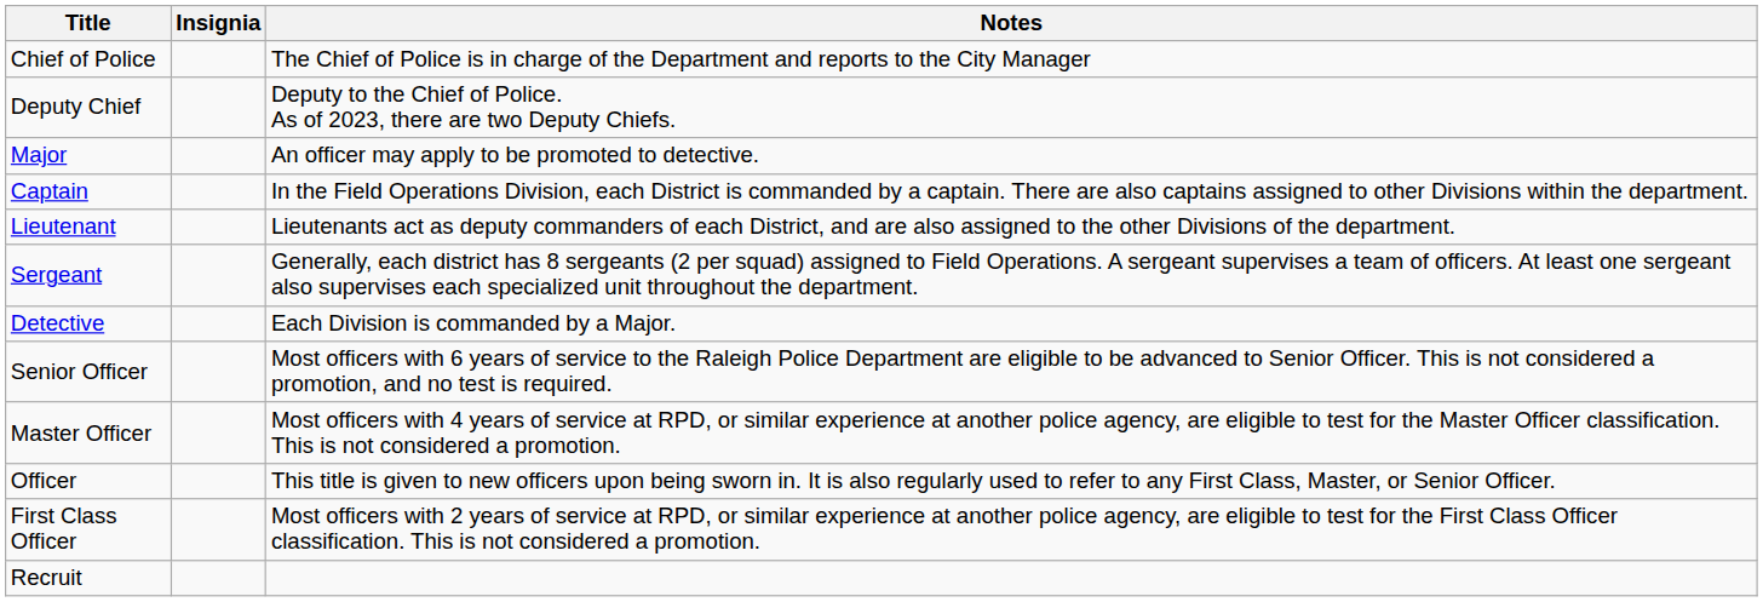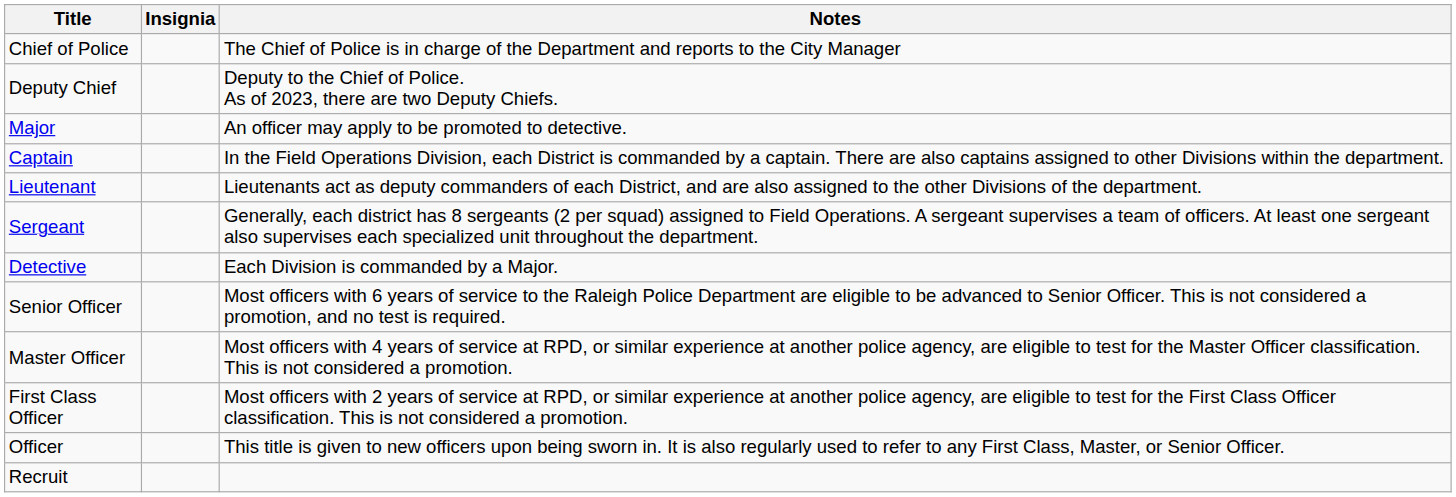 <table class="wikitable">
 <tr>
 <th>Title</th>
 <th>Insignia</th>
 <th>Notes</th>
 </tr>
 <tr>
 <td>Chief of Police</td>
 <td></td>
 <td>The Chief of Police is in charge of the Department and reports to the City Manager</td>
 </tr>
 <tr>
 <td>Deputy Chief</td>
 <td></td>
 <td>Deputy to the Chief of Police.<br>As of 2023, there are two Deputy Chiefs.</td>
 </tr>
 <tr>
 <td><a href='#'>Major</a></td>
 <td></td>
 <td>An officer may apply to be promoted to detective.</td>
 </tr>
 <tr>
 <td><a href='#'>Captain</a></td>
 <td></td>
 <td>In the Field Operations Division, each District is commanded by a captain. There are also captains assigned to other Divisions within the department.</td>
 </tr>
 <tr>
 <td><a href='#'>Lieutenant</a></td>
 <td></td>
 <td>Lieutenants act as deputy commanders of each District, and are also assigned to the other Divisions of the department.</td>
 </tr>
 <tr>
 <td><a href='#'>Sergeant</a></td>
 <td></td>
 <td>Generally, each district has 8 sergeants (2 per squad) assigned to Field Operations. A sergeant supervises a team of officers.  At least one sergeant also supervises each specialized unit throughout the department.</td>
 </tr>
 <tr>
 <td><a href='#'>Detective</a></td>
 <td></td>
 <td>Each Division is commanded by a Major.</td>
 </tr>
 <tr>
 <td>Senior Officer</td>
 <td></td>
 <td>Most officers with 6 years of service to the Raleigh Police Department are eligible to be advanced to Senior Officer.  This is not considered a promotion, and no test is required.</td>
 </tr>
 <tr>
 <td>Master Officer</td>
 <td></td>
 <td>Most officers with 4 years of service at RPD, or similar experience at another police agency, are eligible to test for the Master Officer classification.  This is not considered a promotion.</td>
 </tr>
 <tr>
+<td>First Class Officer</td>
+<td></td>
+<td>Most officers with 2 years of service at RPD, or similar experience at another police agency, are eligible to test for the First Class Officer classification.  This is not considered a promotion.</td>
+</tr>
+<tr>
 <td>Officer</td>
 <td></td>
 <td>This title is given to new officers upon being sworn in.  It is also regularly used to refer to any First Class, Master, or Senior Officer.</td>
-</tr>
-<tr>
-<td>First Class Officer</td>
-<td></td>
-<td>Most officers with 2 years of service at RPD, or similar experience at another police agency, are eligible to test for the First Class Officer classification.  This is not considered a promotion.</td>
 </tr>
 <tr>
 <td>Recruit</td>
 <td></td>
 <td></td>
 </tr>
 </table>
